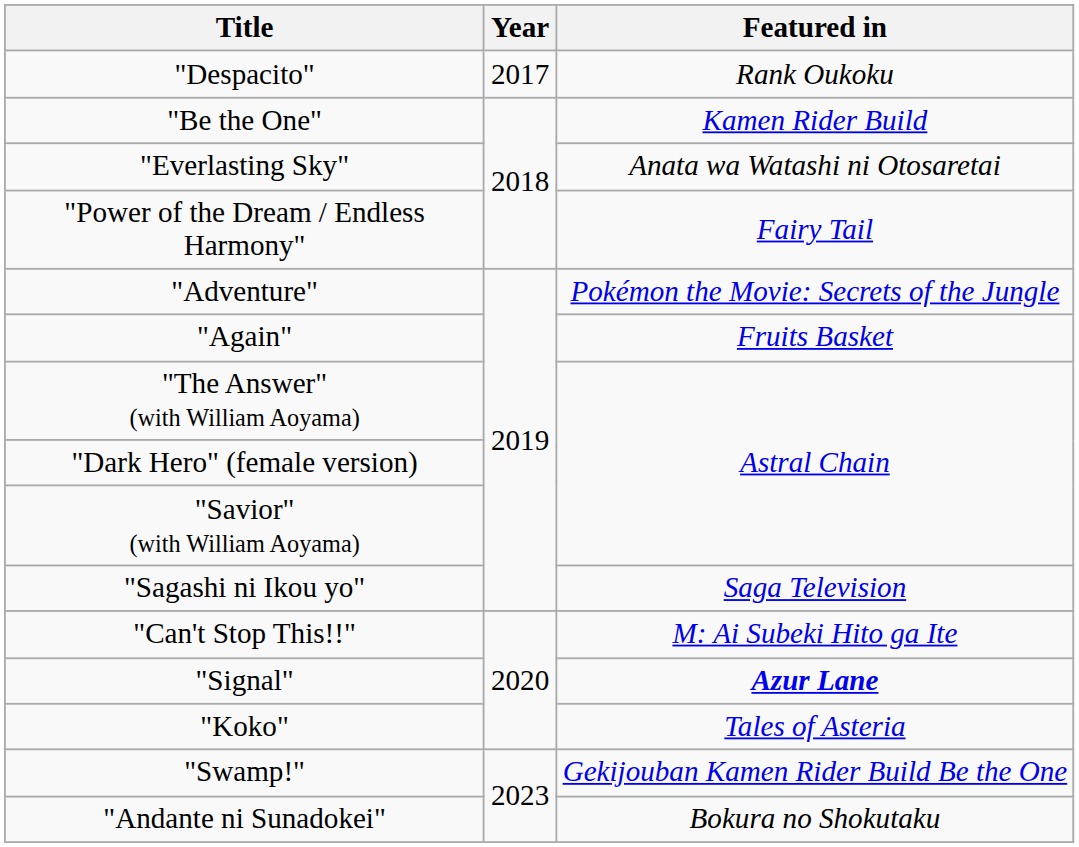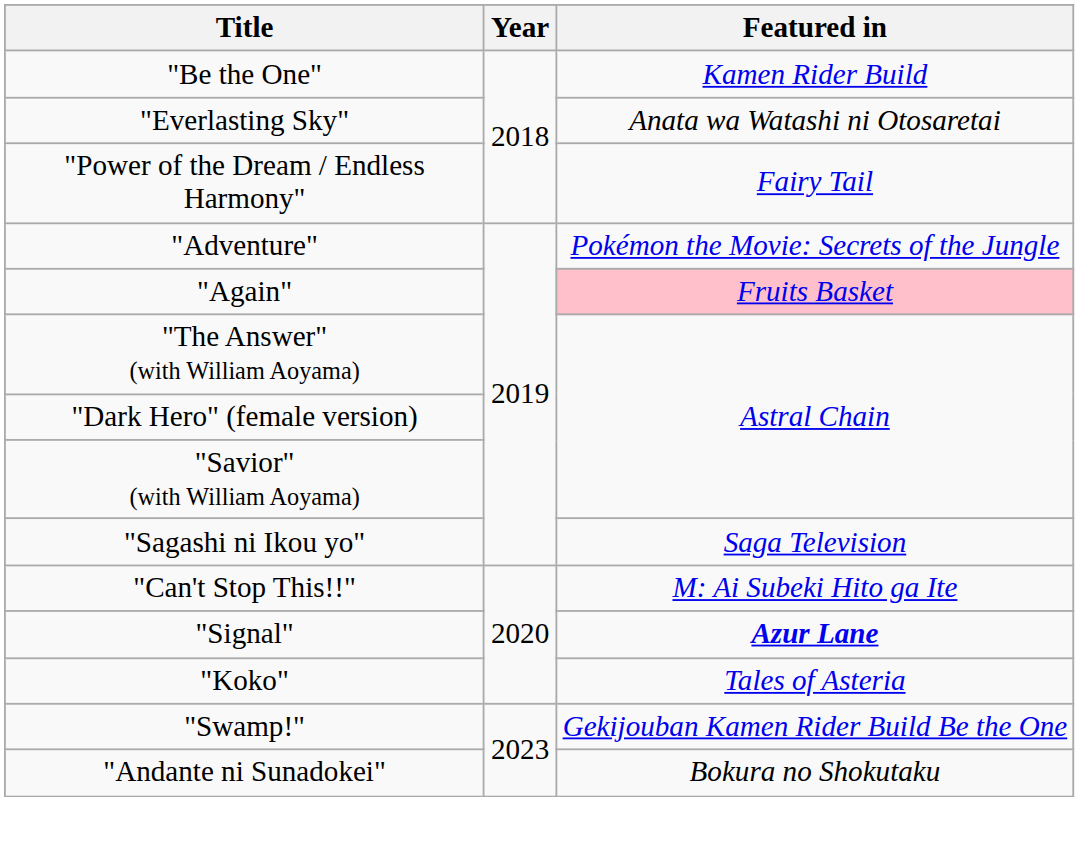 <table class="wikitable plainrowheaders" style="text-align:center;">
 <tr>
 <th scope="col" style="width:16em;">Title</th>
 <th scope="col">Year</th>
 <th scope="col">Featured in</th>
-</tr>
-<tr>
-<td>"Despacito"</td>
-<td align="center" rowspan="1">2017</td>
-<td align="center" rowspan="1"><em>Rank Oukoku</em></td>
 </tr>
 <tr>
 <td>"Be the One"</td>
 <td align="center" rowspan="3">2018</td>
 <td align="center" rowspan="1"><em><a href='#'>Kamen Rider Build</a></em></td>
 </tr>
 <tr>
 <td>"Everlasting Sky"</td>
 <td align="center" rowspan="1"><em>Anata wa Watashi ni Otosaretai</em></td>
 </tr>
 <tr>
 <td>"Power of the Dream / Endless Harmony"</td>
 <td align="center" rowspan="1"><em><a href='#'>Fairy Tail</a></em></td>
 </tr>
 <tr>
 <td>"Adventure"</td>
 <td rowspan="6" align="center">2019</td>
 <td align="center" rowspan="1"><em><a href='#'>Pokémon the Movie: Secrets of the Jungle</a></em></td>
 </tr>
 <tr>
 <td>"Again"</td>
-<td align="center" rowspan="1"><em><a href='#'>Fruits Basket</a></em></td>
+<td align="center" rowspan="1" style="background: pink;"><em><a href='#'>Fruits Basket</a></em></td>
 </tr>
 <tr>
 <td>"The Answer"<br><small>(with William Aoyama)</small></td>
 <td rowspan="3"><em><a href='#'>Astral Chain</a></em></td>
 </tr>
 <tr>
 <td>"Dark Hero" (female version)</td>
 </tr>
 <tr>
 <td>"Savior"<br><small>(with William Aoyama)</small></td>
 </tr>
 <tr>
 <td>"Sagashi ni Ikou yo"</td>
 <td align="center" rowspan="1"><em><a href='#'>Saga Television</a></em></td>
 </tr>
 <tr>
 <td>"Can't Stop This!!"</td>
 <td align="center" rowspan="3">2020</td>
 <td align="center" rowspan="1"><em><a href='#'>M: Ai Subeki Hito ga Ite</a></em></td>
 </tr>
 <tr>
 <td>"Signal"</td>
 <td align="center" rowspan="1"><strong><em><a href='#'>Azur Lane</a></em></strong></td>
 </tr>
 <tr>
 <td>"Koko"</td>
 <td align="center" rowspan="1"><em><a href='#'>Tales of Asteria</a></em></td>
 </tr>
 <tr>
 <td>"Swamp!"</td>
 <td rowspan="2" align="center">2023</td>
 <td align="center" rowspan="1"><em><a href='#'>Gekijouban Kamen Rider Build Be the One</a></em></td>
 </tr>
 <tr>
 <td>"Andante ni Sunadokei"</td>
 <td><em>Bokura no Shokutaku</em></td>
 </tr>
 </table>
